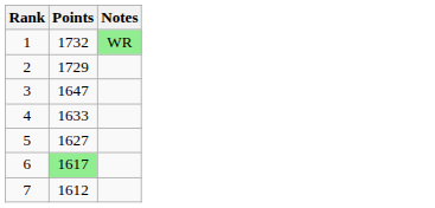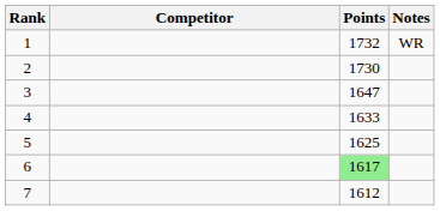 <table class="wikitable" style="text-align:center">
 <tr>
 <th>Rank</th>
+<th style="width:18em">Competitor</th>
 <th>Points</th>
 <th>Notes</th>
 </tr>
 <tr>
 <td>1</td>
+<td style="text-align:left"></td>
 <td>1732</td>
-<td style="background: lightgreen;">WR</td>
+<td>WR</td>
 </tr>
 <tr>
 <td>2</td>
-<td>1729</td>
+<td style="text-align:left"></td>
+<td>1730</td>
 <td></td>
 </tr>
 <tr>
 <td>3</td>
+<td style="text-align:left"></td>
 <td>1647</td>
 <td></td>
 </tr>
 <tr>
 <td>4</td>
+<td style="text-align:left"></td>
 <td>1633</td>
 <td></td>
 </tr>
 <tr>
 <td>5</td>
-<td>1627</td>
+<td style="text-align:left"></td>
+<td>1625</td>
 <td></td>
 </tr>
 <tr>
 <td>6</td>
+<td style="text-align:left"></td>
 <td style="background: lightgreen;">1617</td>
 <td></td>
 </tr>
 <tr>
 <td>7</td>
+<td style="text-align:left"></td>
 <td>1612</td>
 <td></td>
 </tr>
 </table>
